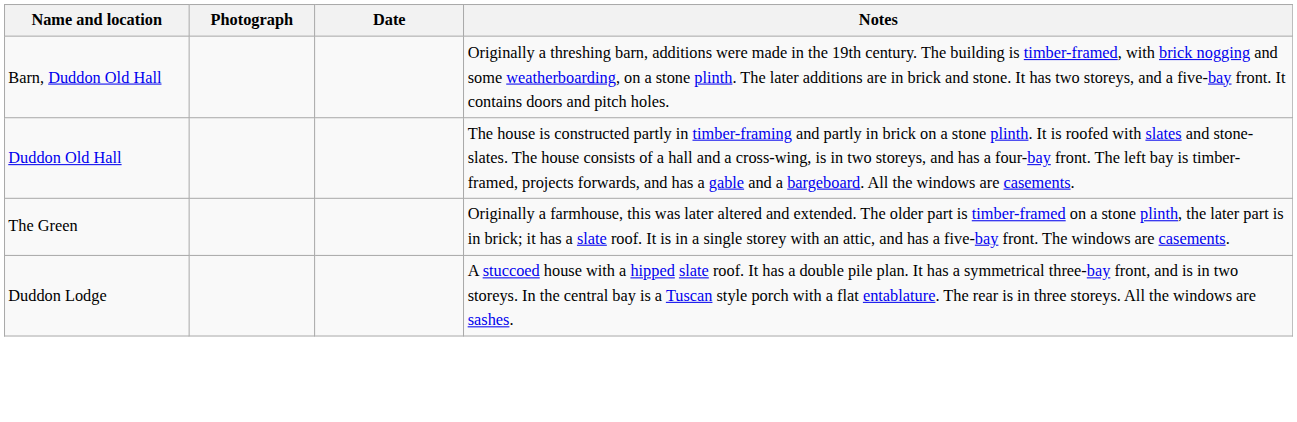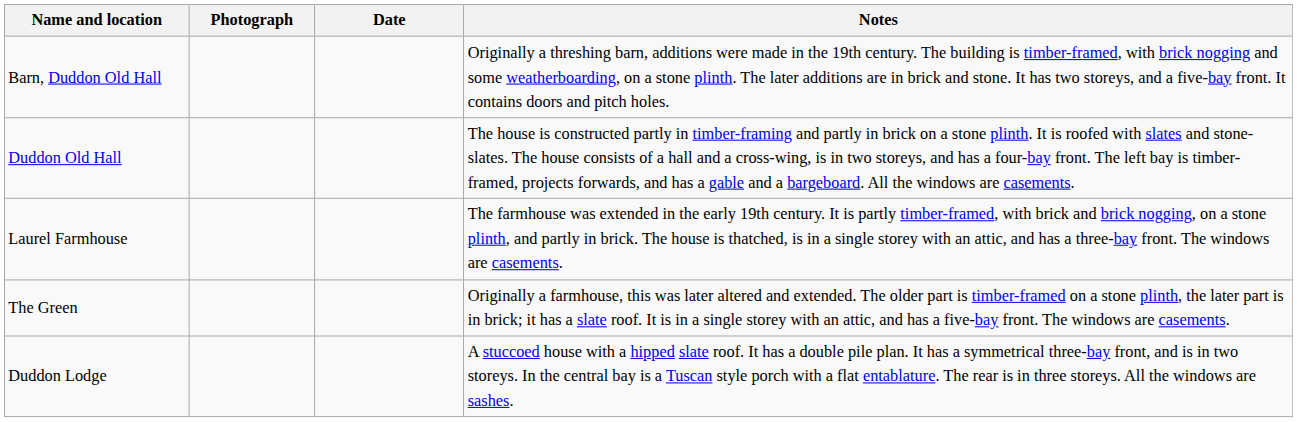 <table class="wikitable sortable plainrowheaders" style="width:100%;border:0px;text-align:left;line-height:150%;">
 <tr>
 <th scope="col"  style="width:150px">Name and location</th>
 <th scope="col"  style="width:100px" class="unsortable">Photograph</th>
 <th scope="col"  style="width:120px">Date</th>
 <th scope="col"  style="width:700px" class="unsortable">Notes</th>
 </tr>
 <tr>
 <td>Barn, <a href='#'>Duddon Old Hall</a><br><small></small></td>
 <td></td>
 <td align="center"></td>
 <td>Originally a threshing barn, additions were made in the 19th century.  The building is <a href='#'>timber-framed</a>, with <a href='#'>brick nogging</a> and some <a href='#'>weatherboarding</a>, on a stone <a href='#'>plinth</a>.  The later additions are in brick and stone.  It has two storeys, and a five-<a href='#'>bay</a> front.  It contains doors and pitch holes.</td>
 </tr>
 <tr>
 <td><a href='#'>Duddon Old Hall</a><br><small></small></td>
 <td></td>
 <td align="center"></td>
 <td>The house is constructed partly in <a href='#'>timber-framing</a> and partly in brick on a stone <a href='#'>plinth</a>.  It is roofed with <a href='#'>slates</a> and stone-slates.  The house consists of a hall and a cross-wing, is in two storeys, and has a four-<a href='#'>bay</a> front.  The left bay is timber-framed, projects forwards, and has a <a href='#'>gable</a> and a <a href='#'>bargeboard</a>. All the windows are <a href='#'>casements</a>.</td>
 </tr>
 <tr>
+<td>Laurel Farmhouse<br><small></small></td>
+<td></td>
+<td align="center"></td>
+<td>The farmhouse was extended in the early 19th century.  It is partly <a href='#'>timber-framed</a>, with brick and <a href='#'>brick nogging</a>, on a stone <a href='#'>plinth</a>, and partly in brick.  The house is thatched, is in a single storey with an attic, and has a three-<a href='#'>bay</a> front.  The windows are <a href='#'>casements</a>.</td>
+</tr>
+<tr>
 <td>The Green<br><small></small></td>
 <td></td>
 <td align="center"></td>
 <td>Originally a farmhouse, this was later altered and extended.  The older part is <a href='#'>timber-framed</a> on a stone <a href='#'>plinth</a>, the later part is in brick; it has a <a href='#'>slate</a> roof.  It is in a single storey with an attic, and has a five-<a href='#'>bay</a> front.  The windows are <a href='#'>casements</a>.</td>
 </tr>
 <tr>
 <td>Duddon Lodge<br><small></small></td>
 <td></td>
 <td align="center"></td>
 <td>A <a href='#'>stuccoed</a> house with a <a href='#'>hipped</a> <a href='#'>slate</a> roof.  It has a double pile plan.  It has a symmetrical three-<a href='#'>bay</a> front, and is in two storeys. In the central bay is a <a href='#'>Tuscan</a> style porch with a flat <a href='#'>entablature</a>.  The rear is in three storeys.  All the windows are <a href='#'>sashes</a>.</td>
 </tr>
 <tr>
 </tr>
 </table>
